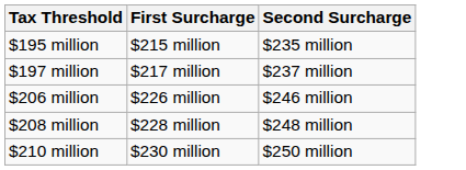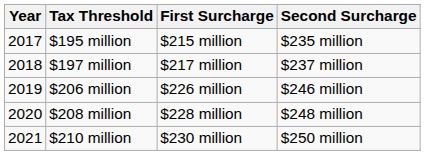 <table class="wikitable">
 <tr>
+<th>Year</th>
 <th>Tax Threshold</th>
 <th>First Surcharge</th>
 <th>Second Surcharge</th>
 </tr>
 <tr>
+<td>2017</td>
 <td>$195 million</td>
 <td>$215 million</td>
 <td>$235 million</td>
 </tr>
 <tr>
+<td>2018</td>
 <td>$197 million</td>
 <td>$217 million</td>
 <td>$237 million</td>
 </tr>
 <tr>
+<td>2019</td>
 <td>$206 million</td>
 <td>$226 million</td>
 <td>$246 million</td>
 </tr>
 <tr>
+<td>2020</td>
 <td>$208 million</td>
 <td>$228 million</td>
 <td>$248 million</td>
 </tr>
 <tr>
+<td>2021</td>
 <td>$210 million</td>
 <td>$230 million</td>
 <td>$250 million</td>
 </tr>
 </table>
